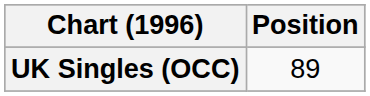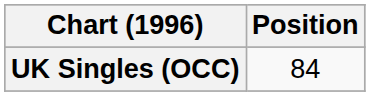 <table class="wikitable plainrowheaders" style="text-align:center">
 <tr>
 <th>Chart (1996)</th>
 <th>Position</th>
 </tr>
 <tr>
 <th scope="row">UK Singles (OCC)</th>
-<td>89</td>
+<td>84</td>
 </tr>
 </table>
